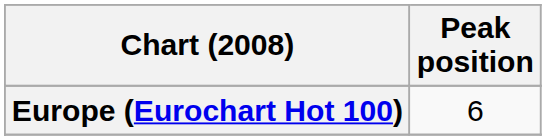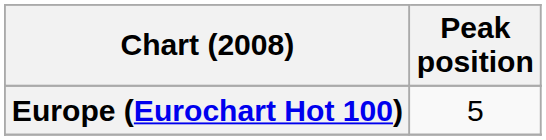 <table class="wikitable sortable plainrowheaders" style="text-align:center">
 <tr>
 <th>Chart (2008)</th>
 <th>Peak<br>position</th>
 </tr>
 <tr>
 </tr>
 <tr>
 </tr>
 <tr>
 <th scope="row">Europe (<a href='#'>Eurochart Hot 100</a>)</th>
-<td>6</td>
+<td>5</td>
 </tr>
 <tr>
 </tr>
 <tr>
 </tr>
 <tr>
 </tr>
 <tr>
 </tr>
 </table>
